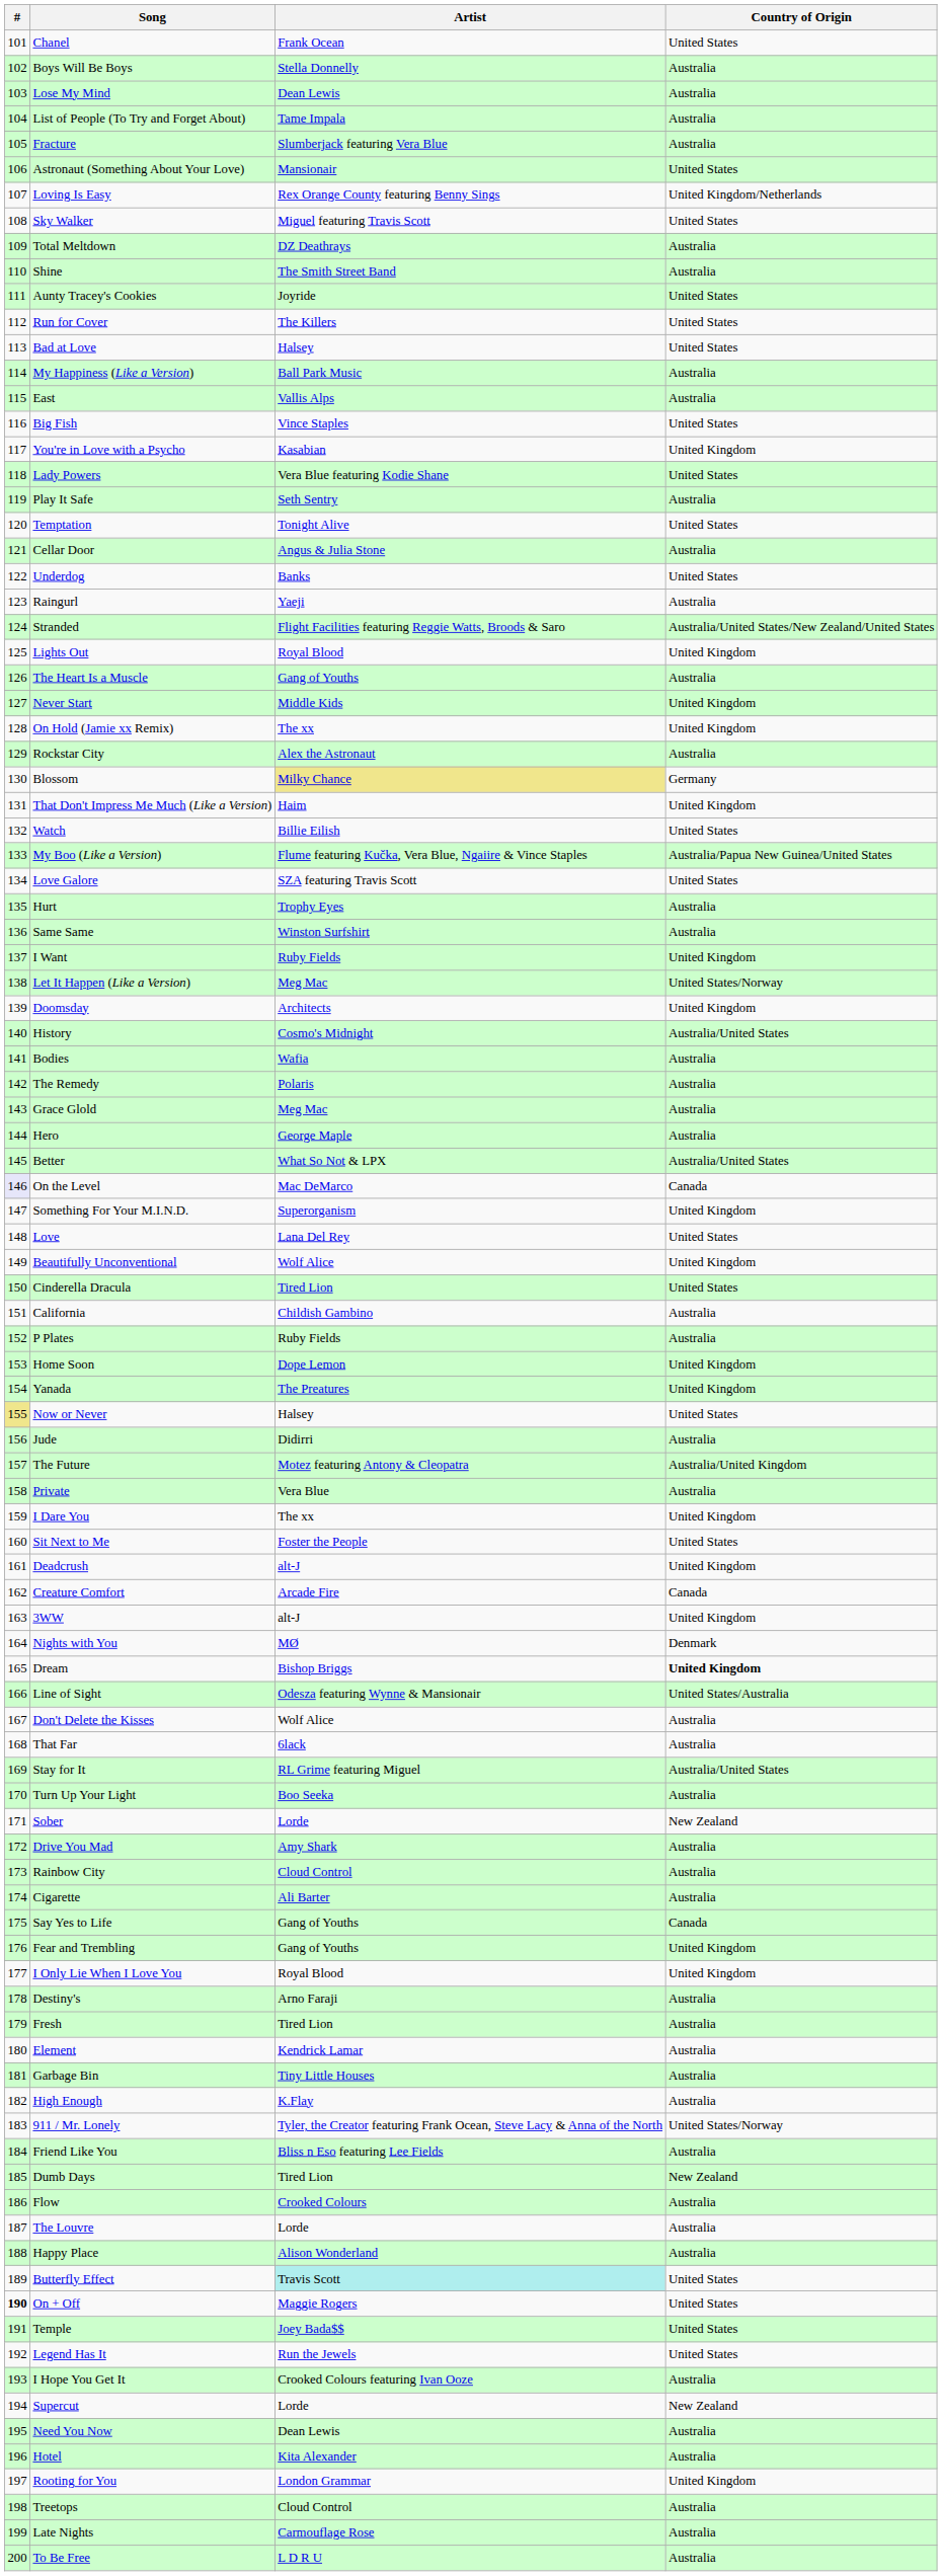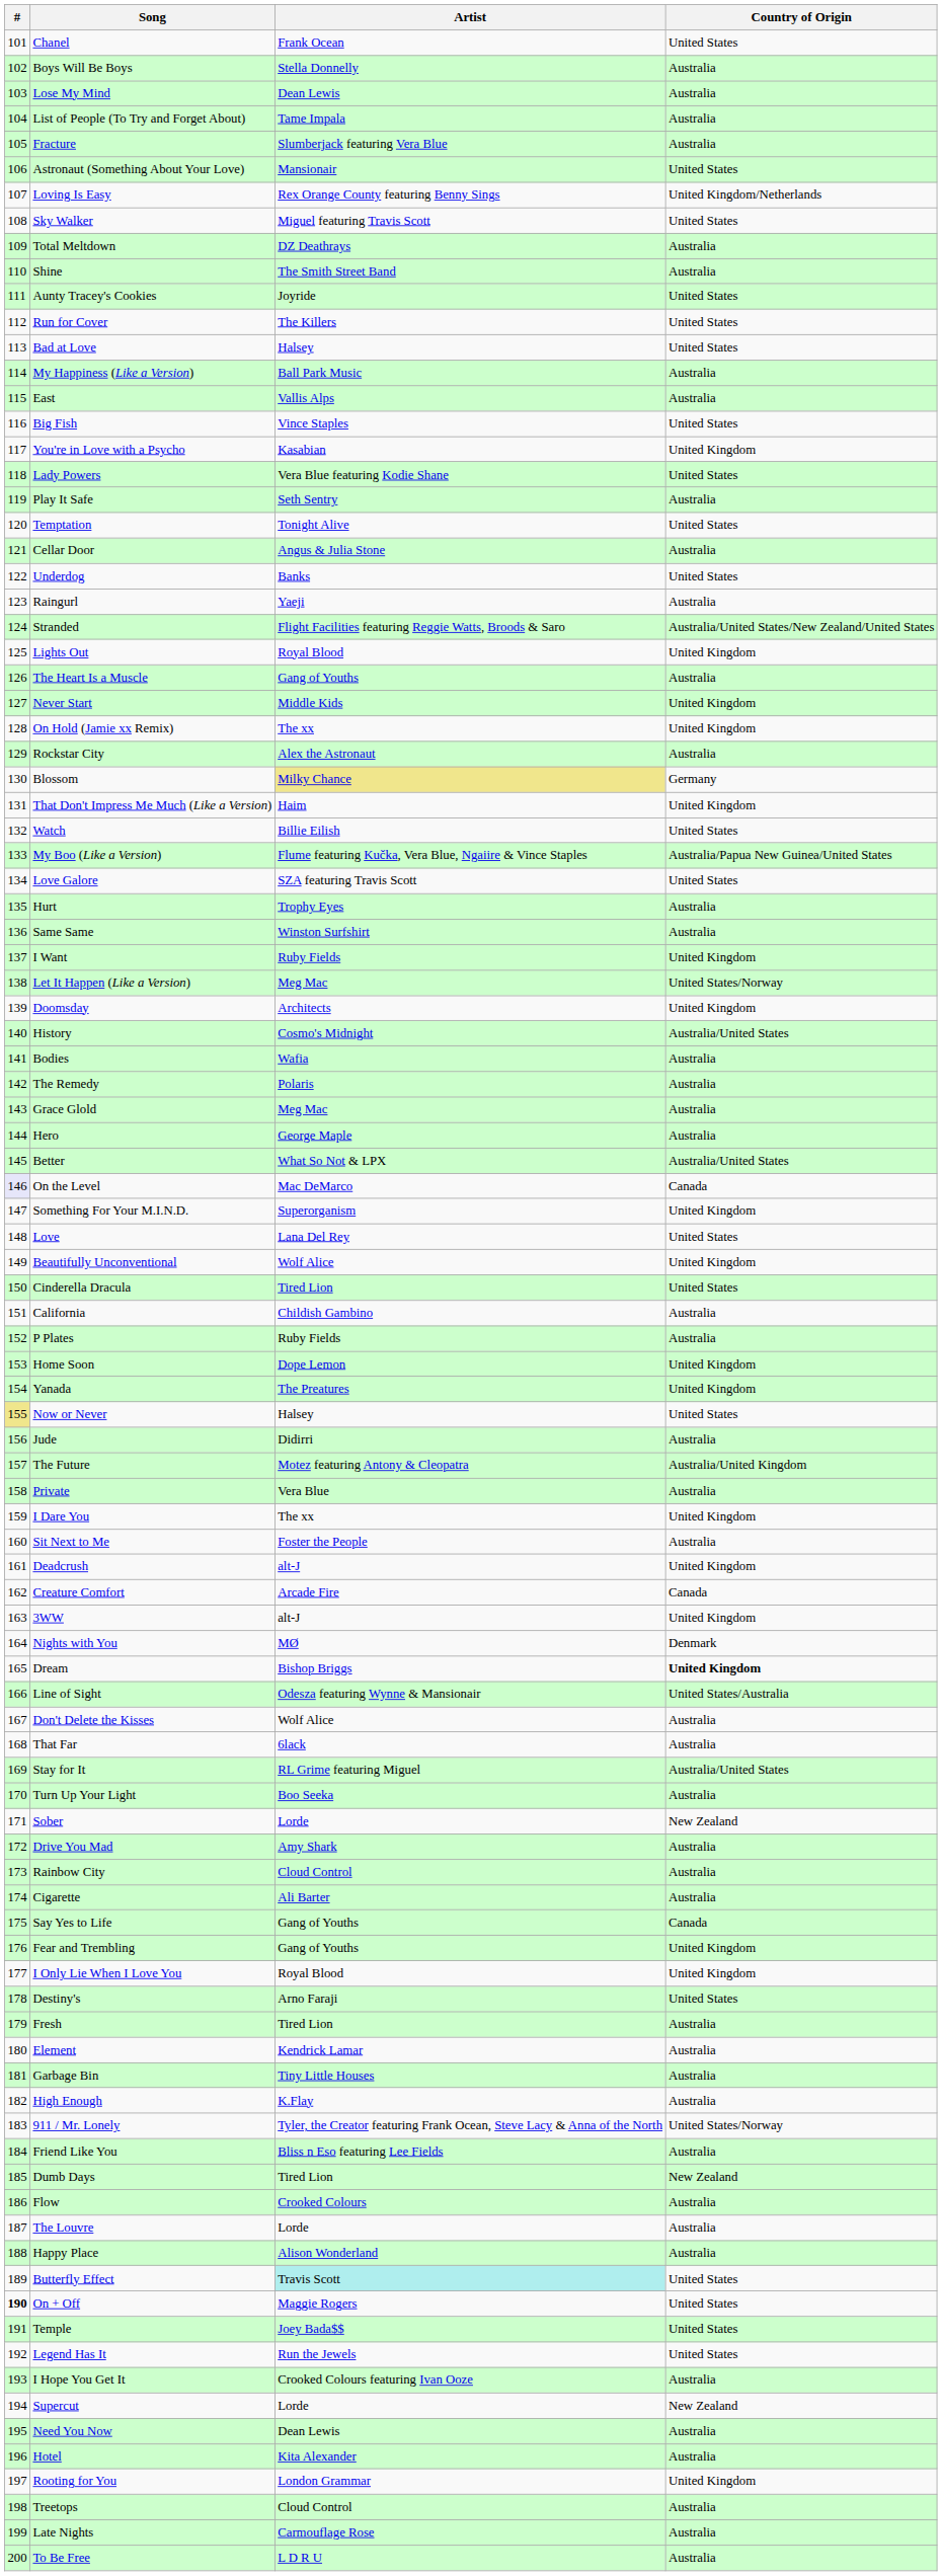 <table class="wikitable sortable mw-collapsible mw-collapsed" style="font-size:0.95em;line-height:1.5em;">
 <tr>
 <th>#</th>
 <th>Song</th>
 <th>Artist</th>
 <th>Country of Origin</th>
 </tr>
 <tr>
 <td>101</td>
 <td><a href='#'>Chanel</a></td>
 <td><a href='#'>Frank Ocean</a></td>
 <td>United States</td>
 </tr>
 <tr style="background-color: #ccffcc">
 <td>102</td>
 <td>Boys Will Be Boys</td>
 <td><a href='#'>Stella Donnelly</a></td>
 <td>Australia</td>
 </tr>
 <tr style="background-color: #ccffcc">
 <td>103</td>
 <td><a href='#'>Lose My Mind</a></td>
 <td><a href='#'>Dean Lewis</a></td>
 <td>Australia</td>
 </tr>
 <tr style="background-color: #ccffcc">
 <td>104</td>
 <td>List of People (To Try and Forget About)</td>
 <td><a href='#'>Tame Impala</a></td>
 <td>Australia</td>
 </tr>
 <tr style="background-color: #ccffcc">
 <td>105</td>
 <td><a href='#'>Fracture</a></td>
 <td><a href='#'>Slumberjack</a> featuring <a href='#'>Vera Blue</a></td>
 <td>Australia</td>
 </tr>
 <tr style="background-color: #ccffcc">
 <td>106</td>
 <td>Astronaut (Something About Your Love)</td>
 <td><a href='#'>Mansionair</a></td>
 <td>United States</td>
 </tr>
 <tr>
 <td>107</td>
 <td><a href='#'>Loving Is Easy</a></td>
 <td><a href='#'>Rex Orange County</a> featuring <a href='#'>Benny Sings</a></td>
 <td>United Kingdom/Netherlands</td>
 </tr>
 <tr>
 <td>108</td>
 <td><a href='#'>Sky Walker</a></td>
 <td><a href='#'>Miguel</a> featuring <a href='#'>Travis Scott</a></td>
 <td>United States</td>
 </tr>
 <tr style="background-color: #ccffcc">
 <td>109</td>
 <td>Total Meltdown</td>
 <td><a href='#'>DZ Deathrays</a></td>
 <td>Australia</td>
 </tr>
 <tr style="background-color: #ccffcc">
 <td>110</td>
 <td>Shine</td>
 <td><a href='#'>The Smith Street Band</a></td>
 <td>Australia</td>
 </tr>
 <tr style="background-color: #ccffcc">
 <td>111</td>
 <td>Aunty Tracey's Cookies</td>
 <td>Joyride</td>
 <td>United States</td>
 </tr>
 <tr>
 <td>112</td>
 <td><a href='#'>Run for Cover</a></td>
 <td><a href='#'>The Killers</a></td>
 <td>United States</td>
 </tr>
 <tr>
 <td>113</td>
 <td><a href='#'>Bad at Love</a></td>
 <td><a href='#'>Halsey</a></td>
 <td>United States</td>
 </tr>
 <tr style="background-color: #ccffcc">
 <td>114</td>
 <td><a href='#'>My Happiness</a> (<em><a href='#'>Like a Version</a></em>)</td>
 <td><a href='#'>Ball Park Music</a></td>
 <td>Australia</td>
 </tr>
 <tr style="background-color: #ccffcc">
 <td>115</td>
 <td>East</td>
 <td><a href='#'>Vallis Alps</a></td>
 <td>Australia</td>
 </tr>
 <tr>
 <td>116</td>
 <td><a href='#'>Big Fish</a></td>
 <td><a href='#'>Vince Staples</a></td>
 <td>United States</td>
 </tr>
 <tr>
 <td>117</td>
 <td><a href='#'>You're in Love with a Psycho</a></td>
 <td><a href='#'>Kasabian</a></td>
 <td>United Kingdom</td>
 </tr>
 <tr style="background-color: #ccffcc">
 <td>118</td>
 <td><a href='#'>Lady Powers</a></td>
 <td>Vera Blue featuring <a href='#'>Kodie Shane</a></td>
 <td>United States</td>
 </tr>
 <tr style="background-color: #ccffcc">
 <td>119</td>
 <td>Play It Safe</td>
 <td><a href='#'>Seth Sentry</a></td>
 <td>Australia</td>
 </tr>
 <tr>
 <td>120</td>
 <td><a href='#'>Temptation</a></td>
 <td><a href='#'>Tonight Alive</a></td>
 <td>United States</td>
 </tr>
 <tr style="background-color: #ccffcc">
 <td>121</td>
 <td>Cellar Door</td>
 <td><a href='#'>Angus & Julia Stone</a></td>
 <td>Australia</td>
 </tr>
 <tr>
 <td>122</td>
 <td><a href='#'>Underdog</a></td>
 <td><a href='#'>Banks</a></td>
 <td>United States</td>
 </tr>
 <tr>
 <td>123</td>
 <td>Raingurl</td>
 <td><a href='#'>Yaeji</a></td>
 <td>Australia</td>
 </tr>
 <tr style="background-color: #ccffcc">
 <td>124</td>
 <td>Stranded</td>
 <td><a href='#'>Flight Facilities</a> featuring <a href='#'>Reggie Watts</a>, <a href='#'>Broods</a> & Saro</td>
 <td>Australia/United States/New Zealand/United States</td>
 </tr>
 <tr>
 <td>125</td>
 <td><a href='#'>Lights Out</a></td>
 <td><a href='#'>Royal Blood</a></td>
 <td>United Kingdom</td>
 </tr>
 <tr style="background-color: #ccffcc">
 <td>126</td>
 <td><a href='#'>The Heart Is a Muscle</a></td>
 <td><a href='#'>Gang of Youths</a></td>
 <td>Australia</td>
 </tr>
 <tr style="background-color: #ccffcc">
 <td>127</td>
 <td><a href='#'>Never Start</a></td>
 <td><a href='#'>Middle Kids</a></td>
 <td>United Kingdom</td>
 </tr>
 <tr>
 <td>128</td>
 <td><a href='#'>On Hold</a> (<a href='#'>Jamie xx</a> Remix)</td>
 <td><a href='#'>The xx</a></td>
 <td>United Kingdom</td>
 </tr>
 <tr style="background-color: #ccffcc">
 <td>129</td>
 <td>Rockstar City</td>
 <td><a href='#'>Alex the Astronaut</a></td>
 <td>Australia</td>
 </tr>
 <tr>
 <td>130</td>
 <td>Blossom</td>
 <td style="background: khaki;"><a href='#'>Milky Chance</a></td>
 <td>Germany</td>
 </tr>
 <tr>
 <td>131</td>
 <td><a href='#'>That Don't Impress Me Much</a> (<em>Like a Version</em>)</td>
 <td><a href='#'>Haim</a></td>
 <td>United Kingdom</td>
 </tr>
 <tr>
 <td>132</td>
 <td><a href='#'>Watch</a></td>
 <td><a href='#'>Billie Eilish</a></td>
 <td>United States</td>
 </tr>
 <tr style="background-color: #ccffcc">
 <td>133</td>
 <td><a href='#'>My Boo</a> (<em>Like a Version</em>)</td>
 <td><a href='#'>Flume</a> featuring <a href='#'>Kučka</a>, Vera Blue, <a href='#'>Ngaiire</a> & Vince Staples</td>
 <td>Australia/Papua New Guinea/United States</td>
 </tr>
 <tr>
 <td>134</td>
 <td><a href='#'>Love Galore</a></td>
 <td><a href='#'>SZA</a> featuring Travis Scott</td>
 <td>United States</td>
 </tr>
 <tr style="background-color: #ccffcc">
 <td>135</td>
 <td>Hurt</td>
 <td><a href='#'>Trophy Eyes</a></td>
 <td>Australia</td>
 </tr>
 <tr style="background-color: #ccffcc">
 <td>136</td>
 <td>Same Same</td>
 <td><a href='#'>Winston Surfshirt</a></td>
 <td>Australia</td>
 </tr>
 <tr style="background-color: #ccffcc">
 <td>137</td>
 <td>I Want</td>
 <td><a href='#'>Ruby Fields</a></td>
 <td>United Kingdom</td>
 </tr>
 <tr style="background-color: #ccffcc">
 <td>138</td>
 <td><a href='#'>Let It Happen</a> (<em>Like a Version</em>)</td>
 <td><a href='#'>Meg Mac</a></td>
 <td>United States/Norway</td>
 </tr>
 <tr>
 <td>139</td>
 <td><a href='#'>Doomsday</a></td>
 <td><a href='#'>Architects</a></td>
 <td>United Kingdom</td>
 </tr>
 <tr style="background-color: #ccffcc">
 <td>140</td>
 <td>History</td>
 <td><a href='#'>Cosmo's Midnight</a></td>
 <td>Australia/United States</td>
 </tr>
 <tr style="background-color: #ccffcc">
 <td>141</td>
 <td>Bodies</td>
 <td><a href='#'>Wafia</a></td>
 <td>Australia</td>
 </tr>
 <tr style="background-color: #ccffcc">
 <td>142</td>
 <td>The Remedy</td>
 <td><a href='#'>Polaris</a></td>
 <td>Australia</td>
 </tr>
 <tr style="background-color: #ccffcc">
 <td>143</td>
 <td>Grace Glold</td>
 <td><a href='#'>Meg Mac</a></td>
 <td>Australia</td>
 </tr>
 <tr style="background-color: #ccffcc">
 <td>144</td>
 <td>Hero</td>
 <td><a href='#'>George Maple</a></td>
 <td>Australia</td>
 </tr>
 <tr style="background-color: #ccffcc">
 <td>145</td>
 <td>Better</td>
 <td><a href='#'>What So Not</a> & LPX</td>
 <td>Australia/United States</td>
 </tr>
 <tr>
 <td style="background: lavender;">146</td>
 <td>On the Level</td>
 <td><a href='#'>Mac DeMarco</a></td>
 <td>Canada</td>
 </tr>
 <tr>
 <td>147</td>
 <td>Something For Your M.I.N.D.</td>
 <td><a href='#'>Superorganism</a></td>
 <td>United Kingdom</td>
 </tr>
 <tr>
 <td>148</td>
 <td><a href='#'>Love</a></td>
 <td><a href='#'>Lana Del Rey</a></td>
 <td>United States</td>
 </tr>
 <tr>
 <td>149</td>
 <td><a href='#'>Beautifully Unconventional</a></td>
 <td><a href='#'>Wolf Alice</a></td>
 <td>United Kingdom</td>
 </tr>
 <tr style="background-color: #ccffcc">
 <td>150</td>
 <td>Cinderella Dracula</td>
 <td><a href='#'>Tired Lion</a></td>
 <td>United States</td>
 </tr>
 <tr>
 <td>151</td>
 <td>California</td>
 <td><a href='#'>Childish Gambino</a></td>
 <td>Australia</td>
 </tr>
 <tr style="background-color: #ccffcc">
 <td>152</td>
 <td>P Plates</td>
 <td>Ruby Fields</td>
 <td>Australia</td>
 </tr>
 <tr style="background-color: #ccffcc">
 <td>153</td>
 <td>Home Soon</td>
 <td><a href='#'>Dope Lemon</a></td>
 <td>United Kingdom</td>
 </tr>
 <tr style="background-color: #ccffcc">
 <td>154</td>
 <td>Yanada</td>
 <td><a href='#'>The Preatures</a></td>
 <td>United Kingdom</td>
 </tr>
 <tr>
 <td style="background: khaki;">155</td>
 <td><a href='#'>Now or Never</a></td>
 <td>Halsey</td>
 <td>United States</td>
 </tr>
 <tr style="background-color: #ccffcc">
 <td>156</td>
 <td>Jude</td>
 <td>Didirri</td>
 <td>Australia</td>
 </tr>
 <tr style="background-color: #ccffcc">
 <td>157</td>
 <td>The Future</td>
 <td><a href='#'>Motez</a> featuring <a href='#'>Antony & Cleopatra</a></td>
 <td>Australia/United Kingdom</td>
 </tr>
 <tr style="background-color: #ccffcc">
 <td>158</td>
 <td><a href='#'>Private</a></td>
 <td>Vera Blue</td>
 <td>Australia</td>
 </tr>
 <tr>
 <td>159</td>
 <td><a href='#'>I Dare You</a></td>
 <td>The xx</td>
 <td>United Kingdom</td>
 </tr>
 <tr>
 <td>160</td>
 <td><a href='#'>Sit Next to Me</a></td>
 <td><a href='#'>Foster the People</a></td>
-<td>United States</td>
+<td>Australia</td>
 </tr>
 <tr>
 <td>161</td>
 <td><a href='#'>Deadcrush</a></td>
 <td><a href='#'>alt-J</a></td>
 <td>United Kingdom</td>
 </tr>
 <tr>
 <td>162</td>
 <td><a href='#'>Creature Comfort</a></td>
 <td><a href='#'>Arcade Fire</a></td>
 <td>Canada</td>
 </tr>
 <tr>
 <td>163</td>
 <td><a href='#'>3WW</a></td>
 <td>alt-J</td>
 <td>United Kingdom</td>
 </tr>
 <tr>
 <td>164</td>
 <td><a href='#'>Nights with You</a></td>
 <td><a href='#'>MØ</a></td>
 <td>Denmark</td>
 </tr>
 <tr>
 <td>165</td>
 <td>Dream</td>
 <td><a href='#'>Bishop Briggs</a></td>
 <td><strong>United Kingdom</strong></td>
 </tr>
 <tr style="background-color: #ccffcc">
 <td>166</td>
 <td>Line of Sight</td>
 <td><a href='#'>Odesza</a> featuring <a href='#'>Wynne</a> & Mansionair</td>
 <td>United States/Australia</td>
 </tr>
 <tr>
 <td>167</td>
 <td><a href='#'>Don't Delete the Kisses</a></td>
 <td>Wolf Alice</td>
 <td>Australia</td>
 </tr>
 <tr>
 <td>168</td>
 <td>That Far</td>
 <td><a href='#'>6lack</a></td>
 <td>Australia</td>
 </tr>
 <tr style="background-color: #ccffcc">
 <td>169</td>
 <td>Stay for It</td>
 <td><a href='#'>RL Grime</a> featuring Miguel</td>
 <td>Australia/United States</td>
 </tr>
 <tr style="background-color: #ccffcc">
 <td>170</td>
 <td>Turn Up Your Light</td>
 <td><a href='#'>Boo Seeka</a></td>
 <td>Australia</td>
 </tr>
 <tr>
 <td>171</td>
 <td><a href='#'>Sober</a></td>
 <td><a href='#'>Lorde</a></td>
 <td>New Zealand</td>
 </tr>
 <tr style="background-color: #ccffcc">
 <td>172</td>
 <td><a href='#'>Drive You Mad</a></td>
 <td><a href='#'>Amy Shark</a></td>
 <td>Australia</td>
 </tr>
 <tr style="background-color: #ccffcc">
 <td>173</td>
 <td>Rainbow City</td>
 <td><a href='#'>Cloud Control</a></td>
 <td>Australia</td>
 </tr>
 <tr style="background-color: #ccffcc">
 <td>174</td>
 <td>Cigarette</td>
 <td><a href='#'>Ali Barter</a></td>
 <td>Australia</td>
 </tr>
 <tr style="background-color: #ccffcc">
 <td>175</td>
 <td>Say Yes to Life</td>
 <td>Gang of Youths</td>
 <td>Canada</td>
 </tr>
 <tr style="background-color: #ccffcc">
 <td>176</td>
 <td>Fear and Trembling</td>
 <td>Gang of Youths</td>
 <td>United Kingdom</td>
 </tr>
 <tr>
 <td>177</td>
 <td><a href='#'>I Only Lie When I Love You</a></td>
 <td>Royal Blood</td>
 <td>United Kingdom</td>
 </tr>
 <tr style="background-color: #ccffcc">
 <td>178</td>
 <td>Destiny's</td>
 <td>Arno Faraji</td>
-<td>Australia</td>
+<td>United States</td>
 </tr>
 <tr style="background-color: #ccffcc">
 <td>179</td>
 <td>Fresh</td>
 <td>Tired Lion</td>
 <td>Australia</td>
 </tr>
 <tr>
 <td>180</td>
 <td><a href='#'>Element</a></td>
 <td><a href='#'>Kendrick Lamar</a></td>
 <td>Australia</td>
 </tr>
 <tr style="background-color: #ccffcc">
 <td>181</td>
 <td>Garbage Bin</td>
 <td><a href='#'>Tiny Little Houses</a></td>
 <td>Australia</td>
 </tr>
 <tr>
 <td>182</td>
 <td><a href='#'>High Enough</a></td>
 <td><a href='#'>K.Flay</a></td>
 <td>Australia</td>
 </tr>
 <tr>
 <td>183</td>
 <td><a href='#'>911 / Mr. Lonely</a></td>
 <td><a href='#'>Tyler, the Creator</a> featuring Frank Ocean, <a href='#'>Steve Lacy</a> & <a href='#'>Anna of the North</a></td>
 <td>United States/Norway</td>
 </tr>
 <tr style="background-color: #ccffcc">
 <td>184</td>
 <td>Friend Like You</td>
 <td><a href='#'>Bliss n Eso</a> featuring <a href='#'>Lee Fields</a></td>
 <td>Australia</td>
 </tr>
 <tr style="background-color: #ccffcc">
 <td>185</td>
 <td>Dumb Days</td>
 <td>Tired Lion</td>
 <td>New Zealand</td>
 </tr>
 <tr style="background-color: #ccffcc">
 <td>186</td>
 <td>Flow</td>
 <td><a href='#'>Crooked Colours</a></td>
 <td>Australia</td>
 </tr>
 <tr>
 <td>187</td>
 <td><a href='#'>The Louvre</a></td>
 <td>Lorde</td>
 <td>Australia</td>
 </tr>
 <tr style="background-color: #ccffcc">
 <td>188</td>
 <td>Happy Place</td>
 <td><a href='#'>Alison Wonderland</a></td>
 <td>Australia</td>
 </tr>
 <tr>
 <td>189</td>
 <td><a href='#'>Butterfly Effect</a></td>
 <td style="background: paleturquoise;">Travis Scott</td>
 <td>United States</td>
 </tr>
 <tr>
 <td><strong>190</strong></td>
 <td><a href='#'>On + Off</a></td>
 <td><a href='#'>Maggie Rogers</a></td>
 <td>United States</td>
 </tr>
 <tr style="background-color: #ccffcc">
 <td>191</td>
 <td>Temple</td>
 <td><a href='#'>Joey Bada$$</a></td>
 <td>United States</td>
 </tr>
 <tr>
 <td>192</td>
 <td><a href='#'>Legend Has It</a></td>
 <td><a href='#'>Run the Jewels</a></td>
 <td>United States</td>
 </tr>
 <tr style="background-color: #ccffcc">
 <td>193</td>
 <td>I Hope You Get It</td>
 <td>Crooked Colours featuring <a href='#'>Ivan Ooze</a></td>
 <td>Australia</td>
 </tr>
 <tr>
 <td>194</td>
 <td><a href='#'>Supercut</a></td>
 <td>Lorde</td>
 <td>New Zealand</td>
 </tr>
 <tr style="background-color: #ccffcc">
 <td>195</td>
 <td><a href='#'>Need You Now</a></td>
 <td>Dean Lewis</td>
 <td>Australia</td>
 </tr>
 <tr style="background-color: #ccffcc">
 <td>196</td>
 <td><a href='#'>Hotel</a></td>
 <td><a href='#'>Kita Alexander</a></td>
 <td>Australia</td>
 </tr>
 <tr>
 <td>197</td>
 <td><a href='#'>Rooting for You</a></td>
 <td><a href='#'>London Grammar</a></td>
 <td>United Kingdom</td>
 </tr>
 <tr style="background-color: #ccffcc">
 <td>198</td>
 <td>Treetops</td>
 <td>Cloud Control</td>
 <td>Australia</td>
 </tr>
 <tr style="background-color: #ccffcc">
 <td>199</td>
 <td>Late Nights</td>
 <td><a href='#'>Carmouflage Rose</a></td>
 <td>Australia</td>
 </tr>
 <tr style="background-color: #ccffcc">
 <td>200</td>
 <td><a href='#'>To Be Free</a></td>
 <td><a href='#'>L D R U</a></td>
 <td>Australia</td>
 </tr>
 </table>
